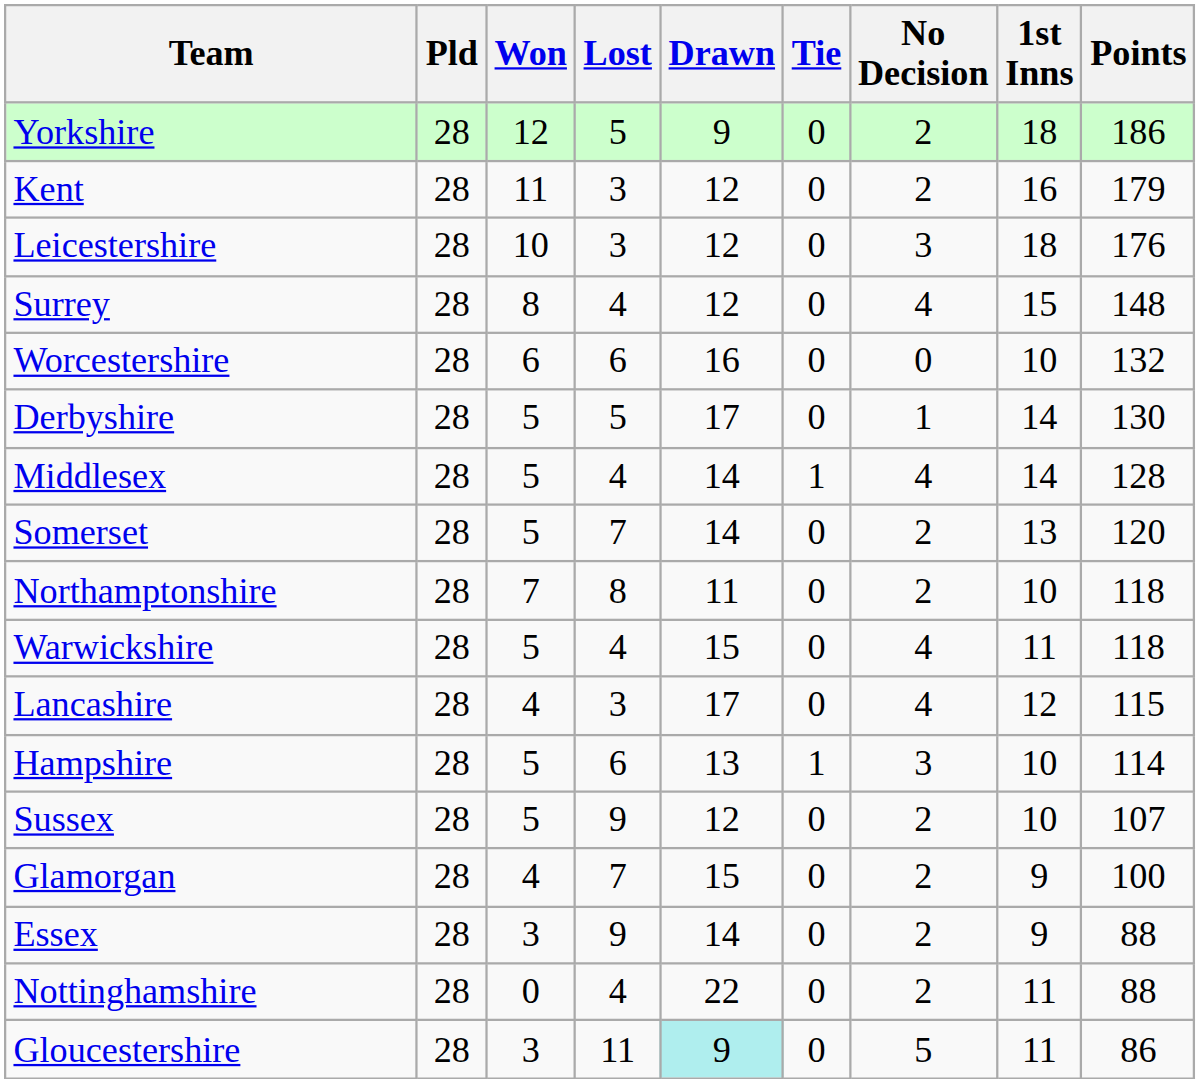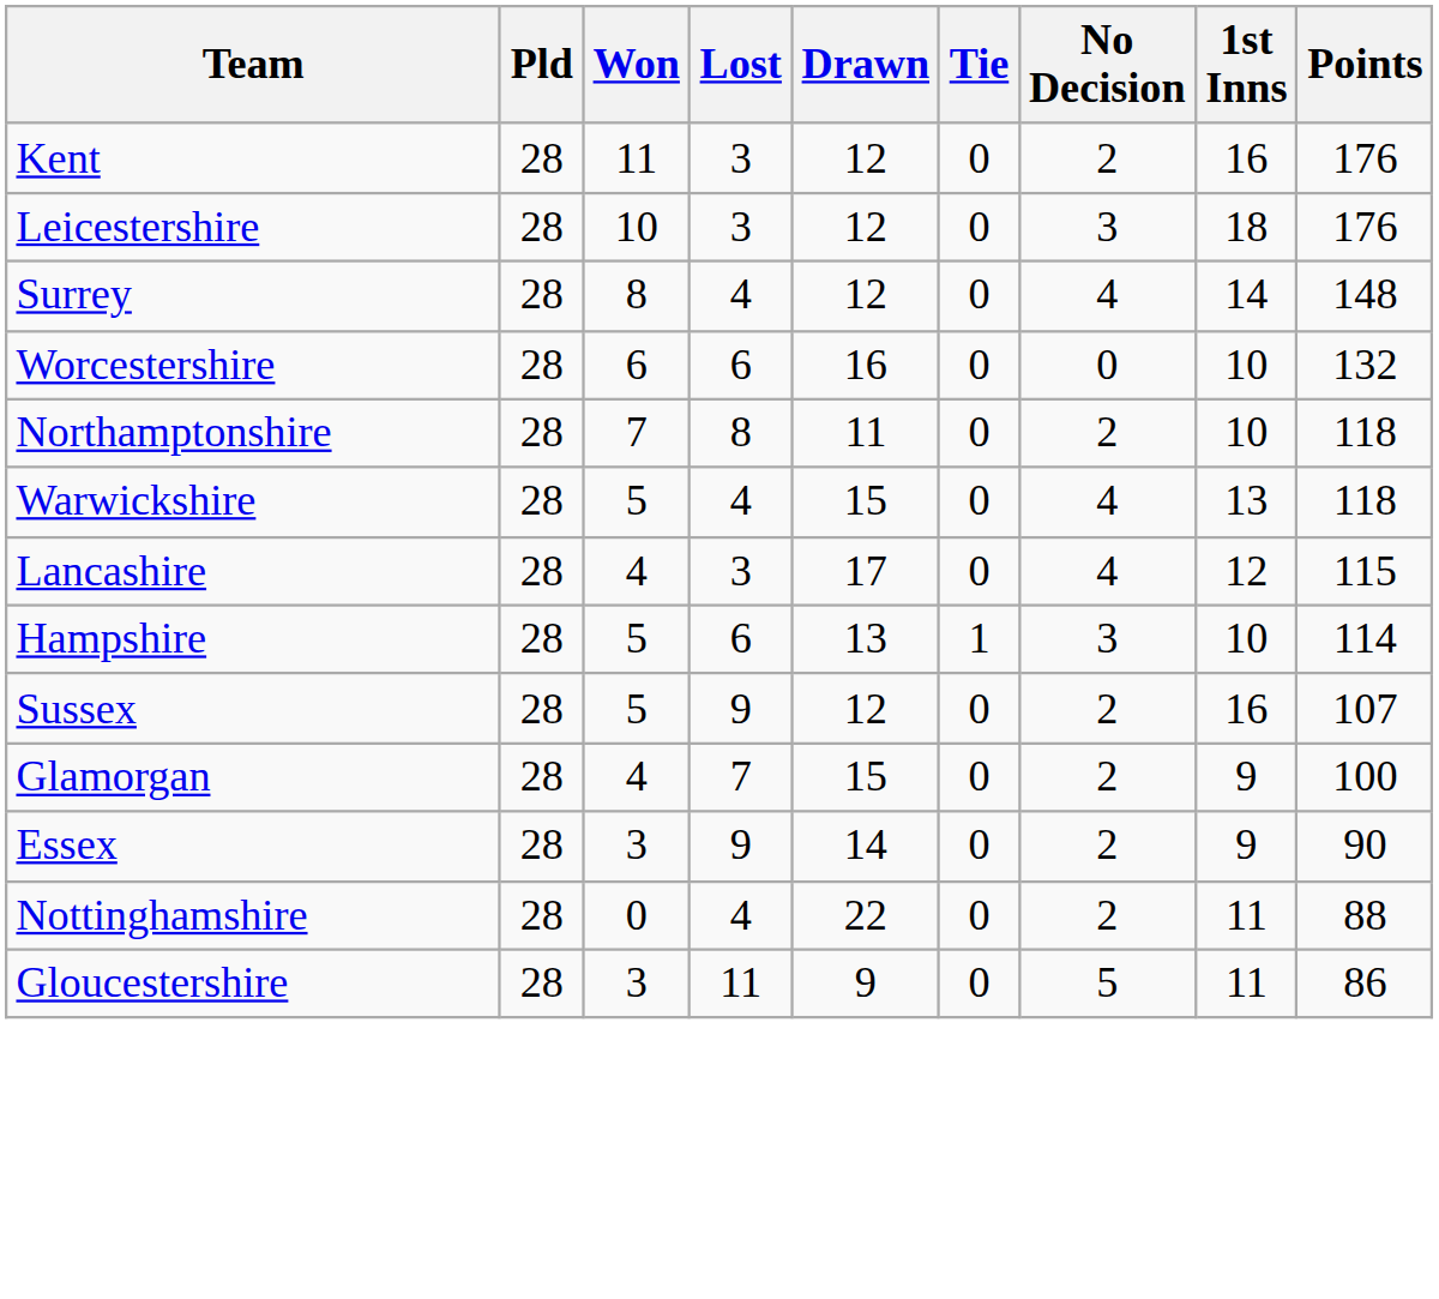 <table class="wikitable" style="text-align:center;">
 <tr>
 <th width=175>Team</th>
 <th width=20 abbr="Played">Pld</th>
 <th width=20 abbr="Won"><a href='#'>Won</a></th>
 <th width=20 abbr="Lost"><a href='#'>Lost</a></th>
 <th width=20 abbr="Drawn"><a href='#'>Drawn</a></th>
 <th width=20 abbr="Tie"><a href='#'>Tie</a></th>
 <th width=20 abbr="ND">No Decision</th>
 <th width=20 abbr="1st">1st Inns</th>
 <th width=20 abbr="Points">Points</th>
 </tr>
-<tr style="background:#ccffcc;">
-<td style="text-align:left;"><a href='#'>Yorkshire</a></td>
-<td>28</td>
-<td>12</td>
-<td>5</td>
-<td>9</td>
-<td>0</td>
-<td>2</td>
-<td>18</td>
-<td>186</td>
-</tr>
 <tr>
 <td style="text-align:left;"><a href='#'>Kent</a></td>
 <td>28</td>
 <td>11</td>
 <td>3</td>
 <td>12</td>
 <td>0</td>
 <td>2</td>
 <td>16</td>
-<td>179</td>
+<td>176</td>
 </tr>
 <tr>
 <td style="text-align:left;"><a href='#'>Leicestershire</a></td>
 <td>28</td>
 <td>10</td>
 <td>3</td>
 <td>12</td>
 <td>0</td>
 <td>3</td>
 <td>18</td>
 <td>176</td>
 </tr>
 <tr>
 <td style="text-align:left;"><a href='#'>Surrey</a></td>
 <td>28</td>
 <td>8</td>
 <td>4</td>
 <td>12</td>
 <td>0</td>
 <td>4</td>
-<td>15</td>
+<td>14</td>
 <td>148</td>
 </tr>
 <tr>
 <td style="text-align:left;"><a href='#'>Worcestershire</a></td>
 <td>28</td>
 <td>6</td>
 <td>6</td>
 <td>16</td>
 <td>0</td>
 <td>0</td>
 <td>10</td>
 <td>132</td>
-</tr>
-<tr>
-<td style="text-align:left;"><a href='#'>Derbyshire</a></td>
-<td>28</td>
-<td>5</td>
-<td>5</td>
-<td>17</td>
-<td>0</td>
-<td>1</td>
-<td>14</td>
-<td>130</td>
-</tr>
-<tr>
-<td style="text-align:left;"><a href='#'>Middlesex</a></td>
-<td>28</td>
-<td>5</td>
-<td>4</td>
-<td>14</td>
-<td>1</td>
-<td>4</td>
-<td>14</td>
-<td>128</td>
-</tr>
-<tr>
-<td style="text-align:left;"><a href='#'>Somerset</a></td>
-<td>28</td>
-<td>5</td>
-<td>7</td>
-<td>14</td>
-<td>0</td>
-<td>2</td>
-<td>13</td>
-<td>120</td>
 </tr>
 <tr>
 <td style="text-align:left;"><a href='#'>Northamptonshire</a></td>
 <td>28</td>
 <td>7</td>
 <td>8</td>
 <td>11</td>
 <td>0</td>
 <td>2</td>
 <td>10</td>
 <td>118</td>
 </tr>
 <tr>
 <td style="text-align:left;"><a href='#'>Warwickshire</a></td>
 <td>28</td>
 <td>5</td>
 <td>4</td>
 <td>15</td>
 <td>0</td>
 <td>4</td>
-<td>11</td>
+<td>13</td>
 <td>118</td>
 </tr>
 <tr>
 <td style="text-align:left;"><a href='#'>Lancashire</a></td>
 <td>28</td>
 <td>4</td>
 <td>3</td>
 <td>17</td>
 <td>0</td>
 <td>4</td>
 <td>12</td>
 <td>115</td>
 </tr>
 <tr>
 <td style="text-align:left;"><a href='#'>Hampshire</a></td>
 <td>28</td>
 <td>5</td>
 <td>6</td>
 <td>13</td>
 <td>1</td>
 <td>3</td>
 <td>10</td>
 <td>114</td>
 </tr>
 <tr>
 <td style="text-align:left;"><a href='#'>Sussex</a></td>
 <td>28</td>
 <td>5</td>
 <td>9</td>
 <td>12</td>
 <td>0</td>
 <td>2</td>
-<td>10</td>
+<td>16</td>
 <td>107</td>
 </tr>
 <tr>
 <td style="text-align:left;"><a href='#'>Glamorgan</a></td>
 <td>28</td>
 <td>4</td>
 <td>7</td>
 <td>15</td>
 <td>0</td>
 <td>2</td>
 <td>9</td>
 <td>100</td>
 </tr>
 <tr>
 <td style="text-align:left;"><a href='#'>Essex</a></td>
 <td>28</td>
 <td>3</td>
 <td>9</td>
 <td>14</td>
 <td>0</td>
 <td>2</td>
 <td>9</td>
-<td>88</td>
+<td>90</td>
 </tr>
 <tr>
 <td style="text-align:left;"><a href='#'>Nottinghamshire</a></td>
 <td>28</td>
 <td>0</td>
 <td>4</td>
 <td>22</td>
 <td>0</td>
 <td>2</td>
 <td>11</td>
 <td>88</td>
 </tr>
 <tr>
 <td style="text-align:left;"><a href='#'>Gloucestershire</a></td>
 <td>28</td>
 <td>3</td>
 <td>11</td>
-<td style="background: paleturquoise;">9</td>
+<td>9</td>
 <td>0</td>
 <td>5</td>
 <td>11</td>
 <td>86</td>
 </tr>
 </table>
